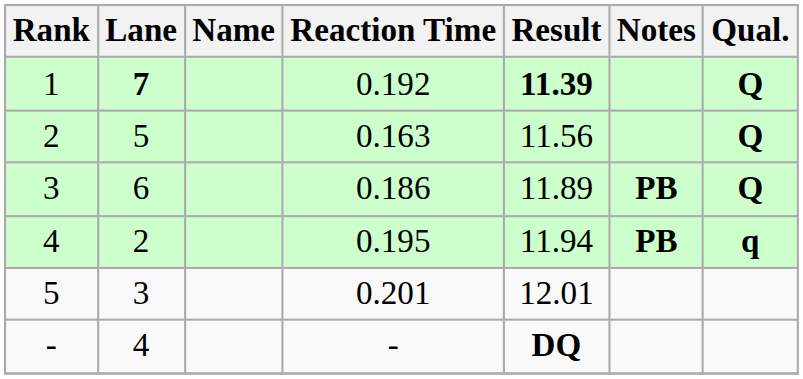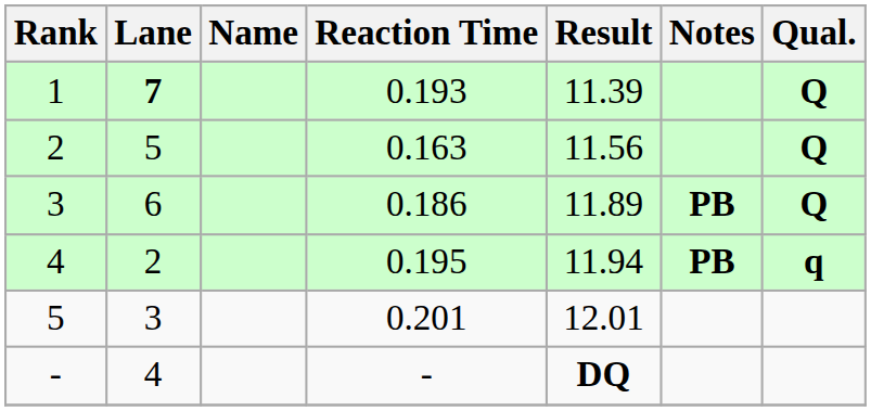 <table class="wikitable" style="text-align:center">
 <tr>
 <th>Rank</th>
 <th>Lane</th>
 <th>Name</th>
 <th>Reaction Time</th>
 <th>Result</th>
 <th>Notes</th>
 <th>Qual.</th>
 </tr>
 <tr bgcolor=ccffcc>
 <td>1</td>
 <td><strong>7</strong></td>
 <td align="left"></td>
-<td>0.192</td>
-<td><strong>11.39</strong></td>
+<td>0.193</td>
+<td>11.39</td>
 <td></td>
 <td><strong>Q</strong></td>
 </tr>
 <tr bgcolor=ccffcc>
 <td>2</td>
 <td>5</td>
 <td align="left"></td>
 <td>0.163</td>
 <td>11.56</td>
 <td></td>
 <td><strong>Q</strong></td>
 </tr>
 <tr bgcolor=ccffcc>
 <td>3</td>
 <td>6</td>
 <td align="left"></td>
 <td>0.186</td>
 <td>11.89</td>
 <td><strong>PB</strong></td>
 <td><strong>Q</strong></td>
 </tr>
 <tr bgcolor=ccffcc>
 <td>4</td>
 <td>2</td>
 <td align="left"></td>
 <td>0.195</td>
 <td>11.94</td>
 <td><strong>PB</strong></td>
 <td><strong>q</strong></td>
 </tr>
 <tr>
 <td>5</td>
 <td>3</td>
 <td align="left"></td>
 <td>0.201</td>
 <td>12.01</td>
 <td></td>
 <td></td>
 </tr>
 <tr>
 <td>-</td>
 <td>4</td>
 <td align="left"></td>
 <td>-</td>
 <td><strong>DQ</strong></td>
 <td></td>
 <td></td>
 </tr>
 <tr>
 </tr>
 </table>
